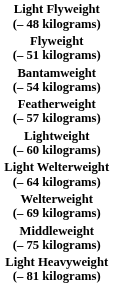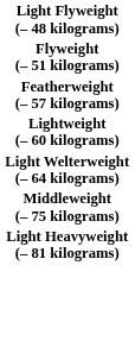 <table>
 <tr align="center">
 <td><strong>Light Flyweight<br>(– 48 kilograms)</strong></td>
 <td></td>
 <td></td>
 <td><br></td>
 </tr>
 <tr align="center">
 <td><strong>Flyweight<br>(– 51 kilograms)</strong></td>
-<td></td>
-<td></td>
-<td><br></td>
-</tr>
-<tr align="center">
-<td><strong>Bantamweight<br>(– 54 kilograms)</strong></td>
 <td></td>
 <td></td>
 <td><br></td>
 </tr>
 <tr align="center">
 <td><strong>Featherweight<br>(– 57 kilograms)</strong></td>
 <td></td>
 <td></td>
 <td><br></td>
 </tr>
 <tr align="center">
 <td><strong>Lightweight<br>(– 60 kilograms)</strong></td>
 <td></td>
 <td></td>
 <td><br></td>
 </tr>
 <tr align="center">
 <td><strong>Light Welterweight<br>(– 64 kilograms)</strong></td>
 <td></td>
 <td></td>
 <td><br></td>
 </tr>
 <tr align="center">
-<td><strong>Welterweight<br>(– 69 kilograms)</strong></td>
-<td></td>
-<td></td>
-<td><br></td>
-</tr>
-<tr align="center">
 <td><strong>Middleweight<br>(– 75 kilograms)</strong></td>
 <td></td>
 <td></td>
 <td><br></td>
 </tr>
 <tr align="center">
 <td><strong>Light Heavyweight<br>(– 81 kilograms)</strong></td>
 <td></td>
 <td></td>
 <td><br></td>
 </tr>
 </table>
